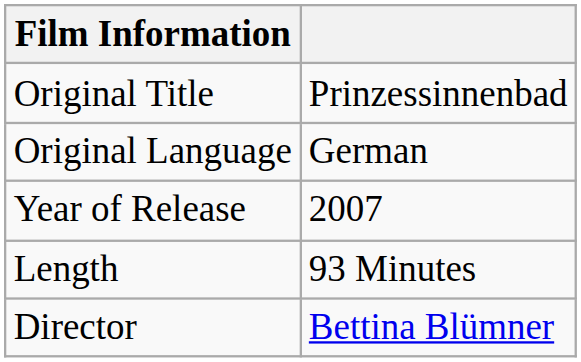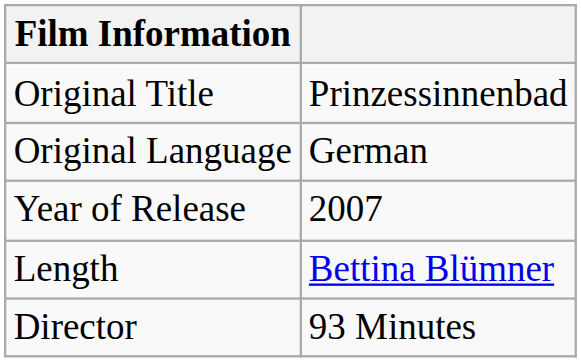 <table class="wikitable">
 <tr>
 <th>Film Information</th>
 <th></th>
 </tr>
 <tr>
 <td>Original Title</td>
 <td>Prinzessinnenbad</td>
 </tr>
 <tr>
 <td>Original Language</td>
 <td>German</td>
 </tr>
 <tr>
 <td>Year of Release</td>
 <td>2007</td>
 </tr>
 <tr>
 <td>Length</td>
-<td>93 Minutes</td>
+<td><a href='#'>Bettina Blümner</a></td>
 </tr>
 <tr>
 <td>Director</td>
-<td><a href='#'>Bettina Blümner</a></td>
+<td>93 Minutes</td>
 </tr>
 </table>
